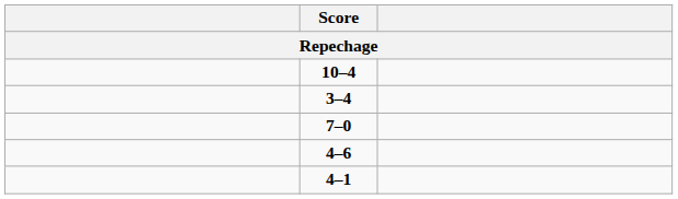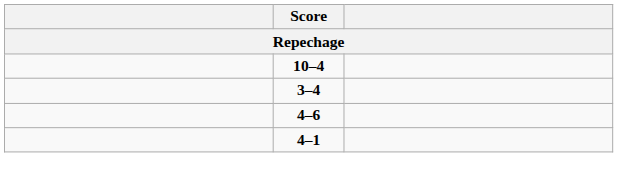 <table class="wikitable" style="text-align: left;">
 <tr>
 <th align="right" width="270"></th>
 <th width="65">Score</th>
 <th align="left" width="270"></th>
 </tr>
 <tr>
 <th colspan="3">Repechage</th>
 </tr>
 <tr>
 <td><strong></strong></td>
 <td align=center><strong>10–4</strong></td>
 <td></td>
 </tr>
 <tr>
 <td></td>
 <td align=center><strong>3–4</strong></td>
 <td><strong></strong></td>
 </tr>
 <tr>
-<td><strong></strong></td>
-<td align=center><strong>7–0</strong></td>
-<td></td>
-</tr>
-<tr>
 <td></td>
 <td align=center><strong>4–6</strong></td>
 <td><strong></strong></td>
 </tr>
 <tr>
 <td><strong></strong></td>
 <td align=center><strong>4–1</strong></td>
 <td></td>
 </tr>
 </table>
